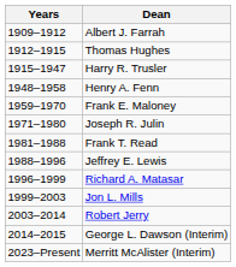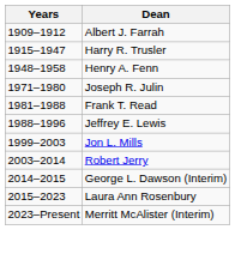 <table class="wikitable">
 <tr>
 <th>Years</th>
 <th>Dean</th>
 </tr>
 <tr>
 <td>1909–1912</td>
 <td>Albert J. Farrah</td>
 </tr>
 <tr>
-<td>1912–1915</td>
-<td>Thomas Hughes</td>
-</tr>
-<tr>
 <td>1915–1947</td>
 <td>Harry R. Trusler</td>
 </tr>
 <tr>
 <td>1948–1958</td>
 <td>Henry A. Fenn</td>
-</tr>
-<tr>
-<td>1959–1970</td>
-<td>Frank E. Maloney</td>
 </tr>
 <tr>
 <td>1971–1980</td>
 <td>Joseph R. Julin</td>
 </tr>
 <tr>
 <td>1981–1988</td>
 <td>Frank T. Read</td>
 </tr>
 <tr>
 <td>1988–1996</td>
 <td>Jeffrey E. Lewis</td>
 </tr>
 <tr>
-<td>1996–1999</td>
-<td><a href='#'>Richard A. Matasar</a></td>
-</tr>
-<tr>
 <td>1999–2003</td>
 <td><a href='#'>Jon L. Mills</a></td>
 </tr>
 <tr>
 <td>2003–2014</td>
 <td><a href='#'>Robert Jerry</a></td>
 </tr>
 <tr>
 <td>2014–2015</td>
 <td>George L. Dawson (Interim)</td>
 </tr>
 <tr>
+<td>2015–2023</td>
+<td>Laura Ann Rosenbury</td>
+</tr>
+<tr>
 <td>2023–Present</td>
 <td>Merritt McAlister (Interim)</td>
 </tr>
 </table>
